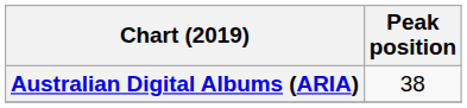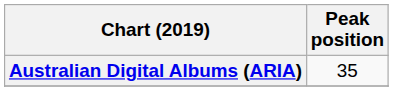 <table class="wikitable sortable plainrowheaders" style="text-align:center">
 <tr>
 <th scope="col">Chart (2019)</th>
 <th scope="col">Peak<br>position</th>
 </tr>
 <tr>
 <th scope="row"><a href='#'>Australian Digital Albums</a> (<a href='#'>ARIA</a>)</th>
-<td>38</td>
+<td>35</td>
 </tr>
 <tr>
 </tr>
 <tr>
 </tr>
 <tr>
 </tr>
 <tr>
 </tr>
 <tr>
 </tr>
 <tr>
 </tr>
 <tr>
 </tr>
 </table>
